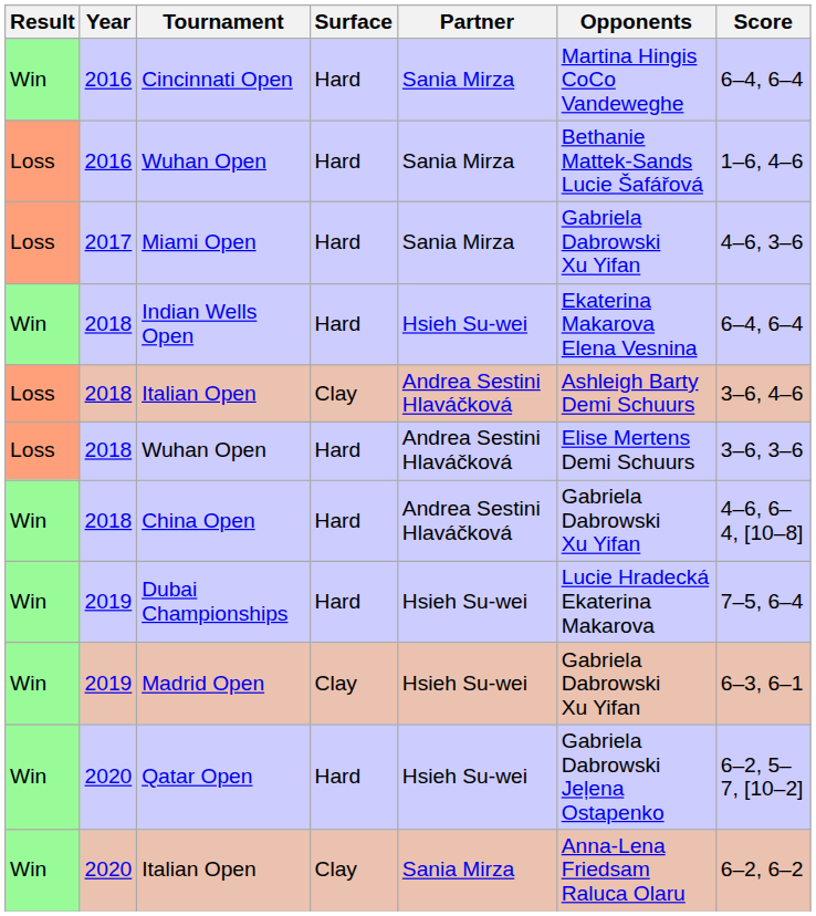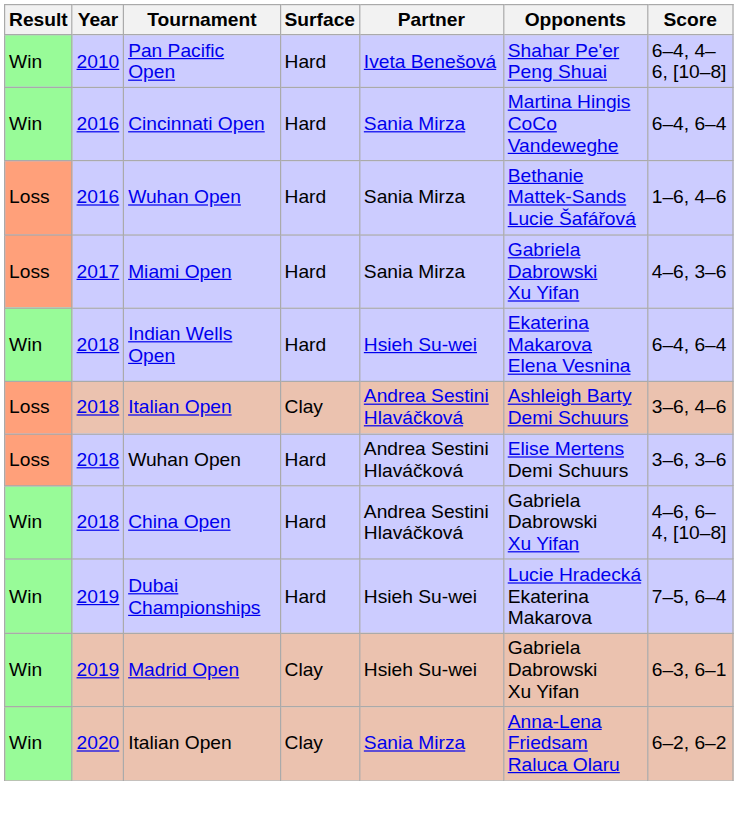 <table class="sortable wikitable">
 <tr>
 <th>Result</th>
 <th>Year</th>
 <th>Tournament</th>
 <th>Surface</th>
 <th>Partner</th>
 <th>Opponents</th>
 <th class=unsortable>Score</th>
+</tr>
+<tr style=background:#ccf>
+<td style=background:#98fb98>Win</td>
+<td><a href='#'>2010</a></td>
+<td><a href='#'>Pan Pacific Open</a></td>
+<td>Hard</td>
+<td> <a href='#'>Iveta Benešová</a></td>
+<td> <a href='#'>Shahar Pe'er</a> <br>  <a href='#'>Peng Shuai</a></td>
+<td>6–4, 4–6, [10–8]</td>
 </tr>
 <tr style=background:#ccf>
 <td style=background:#98fb98>Win</td>
 <td><a href='#'>2016</a></td>
 <td><a href='#'>Cincinnati Open</a></td>
 <td>Hard</td>
 <td> <a href='#'>Sania Mirza</a></td>
 <td> <a href='#'>Martina Hingis</a> <br>  <a href='#'>CoCo Vandeweghe</a></td>
 <td>6–4, 6–4</td>
 </tr>
 <tr style=background:#ccf>
 <td style=background:#ffa07a>Loss</td>
 <td><a href='#'>2016</a></td>
 <td><a href='#'>Wuhan Open</a></td>
 <td>Hard</td>
 <td> Sania Mirza</td>
 <td> <a href='#'>Bethanie Mattek-Sands</a> <br>  <a href='#'>Lucie Šafářová</a></td>
 <td>1–6, 4–6</td>
 </tr>
 <tr style=background:#ccf>
 <td style=background:#ffa07a>Loss</td>
 <td><a href='#'>2017</a></td>
 <td><a href='#'>Miami Open</a></td>
 <td>Hard</td>
 <td> Sania Mirza</td>
 <td> <a href='#'>Gabriela Dabrowski</a> <br>  <a href='#'>Xu Yifan</a></td>
 <td>4–6, 3–6</td>
 </tr>
 <tr style=background:#ccf>
 <td style=background:#98fb98>Win</td>
 <td><a href='#'>2018</a></td>
 <td><a href='#'>Indian Wells Open</a></td>
 <td>Hard</td>
 <td> <a href='#'>Hsieh Su-wei</a></td>
 <td> <a href='#'>Ekaterina Makarova</a> <br>  <a href='#'>Elena Vesnina</a></td>
 <td>6–4, 6–4</td>
 </tr>
 <tr style=background:#ebc2af>
 <td style=background:#ffa07a>Loss</td>
 <td><a href='#'>2018</a></td>
 <td><a href='#'>Italian Open</a></td>
 <td>Clay</td>
 <td> <a href='#'>Andrea Sestini Hlaváčková</a></td>
 <td> <a href='#'>Ashleigh Barty</a> <br>  <a href='#'>Demi Schuurs</a></td>
 <td>3–6, 4–6</td>
 </tr>
 <tr style=background:#ccf>
 <td style=background:#ffa07a>Loss</td>
 <td><a href='#'>2018</a></td>
 <td>Wuhan Open</td>
 <td>Hard</td>
 <td> Andrea Sestini Hlaváčková</td>
 <td> <a href='#'>Elise Mertens</a> <br>  Demi Schuurs</td>
 <td>3–6, 3–6</td>
 </tr>
 <tr style=background:#ccf>
 <td style=background:#98fb98>Win</td>
 <td><a href='#'>2018</a></td>
 <td><a href='#'>China Open</a></td>
 <td>Hard</td>
 <td> Andrea Sestini Hlaváčková</td>
 <td> Gabriela Dabrowski <br>  <a href='#'>Xu Yifan</a></td>
 <td>4–6, 6–4, [10–8]</td>
 </tr>
 <tr style=background:#ccf>
 <td style=background:#98fb98>Win</td>
 <td><a href='#'>2019</a></td>
 <td><a href='#'>Dubai Championships</a></td>
 <td>Hard</td>
 <td> Hsieh Su-wei</td>
 <td> <a href='#'>Lucie Hradecká</a> <br>  Ekaterina Makarova</td>
 <td>7–5, 6–4</td>
 </tr>
 <tr style=background:#EBC2AF>
 <td style=background:#98fb98>Win</td>
 <td><a href='#'>2019</a></td>
 <td><a href='#'>Madrid Open</a></td>
 <td>Clay</td>
 <td> Hsieh Su-wei</td>
 <td> Gabriela Dabrowski <br>  Xu Yifan</td>
 <td>6–3, 6–1</td>
 </tr>
-<tr style=background:#ccf>
-<td style=background:#98fb98>Win</td>
-<td><a href='#'>2020</a></td>
-<td><a href='#'>Qatar Open</a></td>
-<td>Hard</td>
-<td> Hsieh Su-wei</td>
-<td> Gabriela Dabrowski <br>  <a href='#'>Jeļena Ostapenko</a></td>
-<td>6–2, 5–7, [10–2]</td>
-</tr>
 <tr style=background:#EBC2AF>
 <td style=background:#98fb98>Win</td>
 <td><a href='#'>2020</a></td>
 <td>Italian Open</td>
 <td>Clay</td>
 <td> <a href='#'>Sania Mirza</a></td>
 <td> <a href='#'>Anna-Lena Friedsam</a><br>  <a href='#'>Raluca Olaru</a></td>
 <td>6–2, 6–2</td>
 </tr>
 </table>
